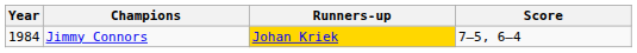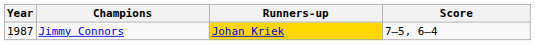 <table class="wikitable">
 <tr>
 <th>Year</th>
 <th style="width:200px">Champions</th>
 <th style="width:200px">Runners-up</th>
 <th style="width:170px" class="unsortable">Score</th>
 </tr>
 <tr>
-<td>1984</td>
+<td>1987</td>
 <td> <a href='#'>Jimmy Connors</a></td>
 <td style="background: gold;"> <a href='#'>Johan Kriek</a></td>
 <td>7–5, 6–4</td>
 </tr>
 </table>
